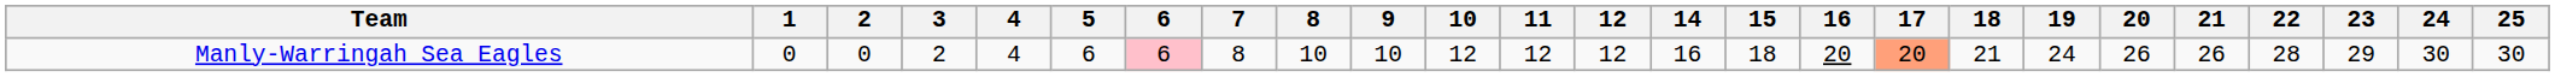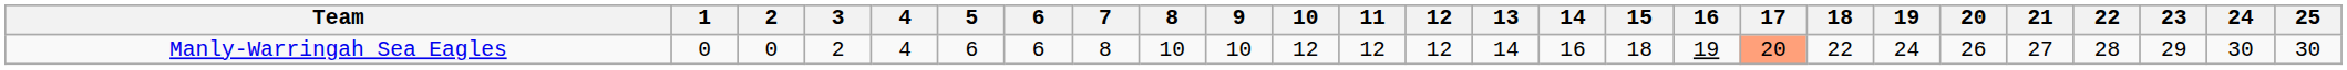 <table class="wikitable" width="100%" style="text-align:center; line-height: 90%; font-size:90%;">
 <tr>
 <th width="250">Team</th>
 <th width="20">1</th>
 <th width="20">2</th>
 <th width="20">3</th>
 <th width="20">4</th>
 <th width="20">5</th>
 <th width="20">6</th>
 <th width="20">7</th>
 <th width="20">8</th>
 <th width="20">9</th>
 <th width="20">10</th>
 <th width="20">11</th>
 <th width="20">12</th>
+<th width="20">13</th>
 <th width="20">14</th>
 <th width="20">15</th>
 <th width="20">16</th>
 <th width="20">17</th>
 <th width="20">18</th>
 <th width="20">19</th>
 <th width="20">20</th>
 <th width="20">21</th>
 <th width="20">22</th>
 <th width="20">23</th>
 <th width="20">24</th>
 <th width="20">25</th>
 </tr>
 <tr>
 <td> <a href='#'>Manly-Warringah Sea Eagles</a></td>
 <td>0</td>
 <td>0</td>
 <td>2</td>
 <td>4</td>
 <td>6</td>
-<td style="background: pink;">6</td>
+<td>6</td>
 <td>8</td>
 <td>10</td>
 <td>10</td>
 <td>12</td>
 <td>12</td>
 <td>12</td>
+<td>14</td>
 <td>16</td>
 <td>18</td>
-<td><u>20</u></td>
+<td><u>19</u></td>
 <td style="background: lightsalmon;">20</td>
-<td>21</td>
+<td>22</td>
 <td>24</td>
 <td>26</td>
-<td>26</td>
+<td>27</td>
 <td>28</td>
 <td>29</td>
 <td>30</td>
 <td>30</td>
 </tr>
 </table>
